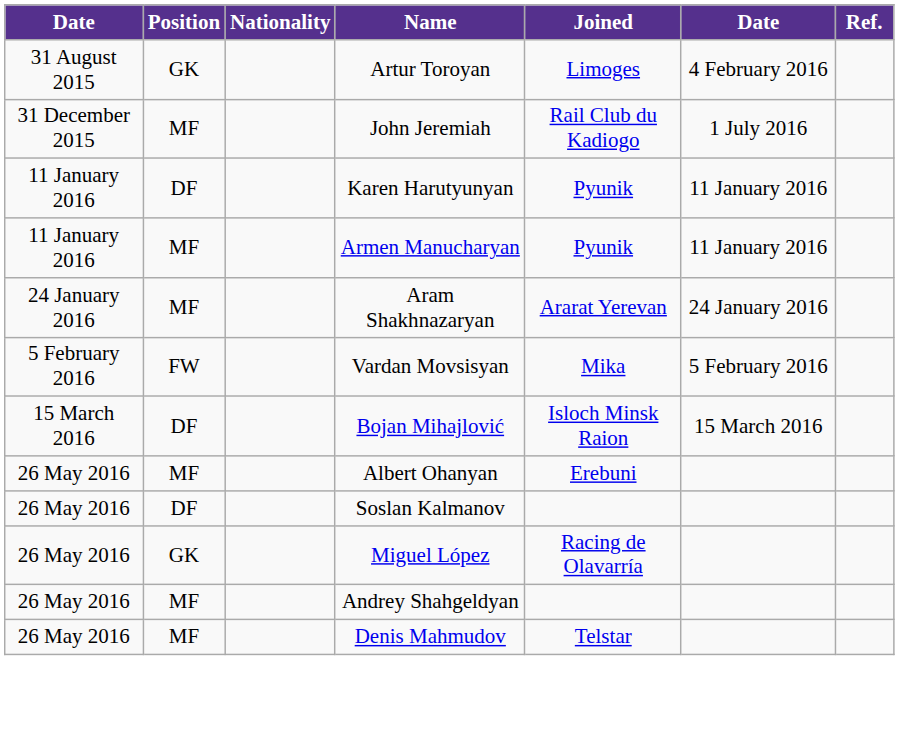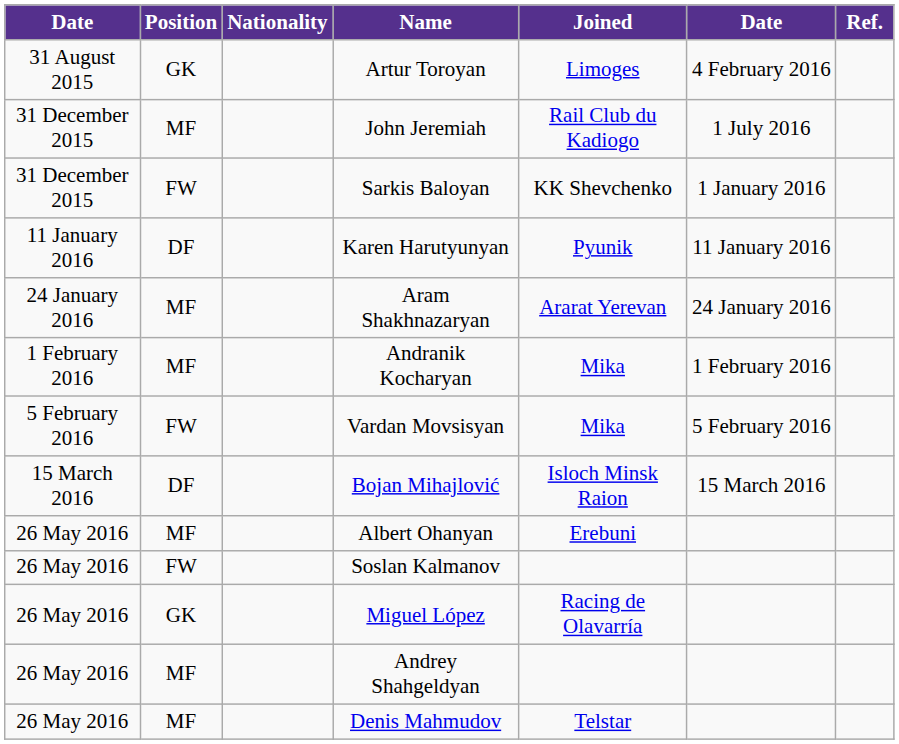 <table class="wikitable"  style="text-align:center; font-size:90%; ">
 <tr>
 <th style="background:#55308D; color:white; width:150px;">Date</th>
 <th style="background:#55308D; color:white; width:50px;">Position</th>
 <th style="background:#55308D; color:white; width:50px;">Nationality</th>
 <th style="background:#55308D; color:white; width:200px;">Name</th>
 <th style="background:#55308D; color:white; width:200px;">Joined</th>
 <th style="background:#55308D; color:white; width:200px;">Date</th>
 <th style="background:#55308D; color:white; width:50px;">Ref.</th>
 </tr>
 <tr>
 <td>31 August 2015</td>
 <td>GK</td>
 <td></td>
 <td>Artur Toroyan</td>
 <td><a href='#'>Limoges</a></td>
 <td>4 February 2016</td>
 <td></td>
 </tr>
 <tr>
 <td>31 December 2015</td>
 <td>MF</td>
 <td></td>
 <td>John Jeremiah</td>
 <td><a href='#'>Rail Club du Kadiogo</a></td>
 <td>1 July 2016</td>
 <td></td>
 </tr>
 <tr>
+<td>31 December 2015</td>
+<td>FW</td>
+<td></td>
+<td>Sarkis Baloyan</td>
+<td>KK Shevchenko</td>
+<td>1 January 2016</td>
+<td></td>
+</tr>
+<tr>
 <td>11 January 2016</td>
 <td>DF</td>
 <td></td>
 <td>Karen Harutyunyan</td>
-<td><a href='#'>Pyunik</a></td>
-<td>11 January 2016</td>
-<td></td>
-</tr>
-<tr>
-<td>11 January 2016</td>
-<td>MF</td>
-<td></td>
-<td><a href='#'>Armen Manucharyan</a></td>
 <td><a href='#'>Pyunik</a></td>
 <td>11 January 2016</td>
 <td></td>
 </tr>
 <tr>
 <td>24 January 2016</td>
 <td>MF</td>
 <td></td>
 <td>Aram Shakhnazaryan</td>
 <td><a href='#'>Ararat Yerevan</a></td>
 <td>24 January 2016</td>
+<td></td>
+</tr>
+<tr>
+<td>1 February 2016</td>
+<td>MF</td>
+<td></td>
+<td>Andranik Kocharyan</td>
+<td><a href='#'>Mika</a></td>
+<td>1 February 2016</td>
 <td></td>
 </tr>
 <tr>
 <td>5 February 2016</td>
 <td>FW</td>
 <td></td>
 <td>Vardan Movsisyan</td>
 <td><a href='#'>Mika</a></td>
 <td>5 February 2016</td>
 <td></td>
 </tr>
 <tr>
 <td>15 March 2016</td>
 <td>DF</td>
 <td></td>
 <td><a href='#'>Bojan Mihajlović</a></td>
 <td><a href='#'>Isloch Minsk Raion</a></td>
 <td>15 March 2016</td>
 <td></td>
 </tr>
 <tr>
 <td>26 May 2016</td>
 <td>MF</td>
 <td></td>
 <td>Albert Ohanyan</td>
 <td><a href='#'>Erebuni</a></td>
 <td></td>
 <td></td>
 </tr>
 <tr>
 <td>26 May 2016</td>
-<td>DF</td>
+<td>FW</td>
 <td></td>
 <td>Soslan Kalmanov</td>
 <td></td>
 <td></td>
 <td></td>
 </tr>
 <tr>
 <td>26 May 2016</td>
 <td>GK</td>
 <td></td>
 <td><a href='#'>Miguel López</a></td>
 <td><a href='#'>Racing de Olavarría</a></td>
 <td></td>
 <td></td>
 </tr>
 <tr>
 <td>26 May 2016</td>
 <td>MF</td>
 <td></td>
 <td>Andrey Shahgeldyan</td>
 <td></td>
 <td></td>
 <td></td>
 </tr>
 <tr>
 <td>26 May 2016</td>
 <td>MF</td>
 <td></td>
 <td><a href='#'>Denis Mahmudov</a></td>
 <td><a href='#'>Telstar</a></td>
 <td></td>
 <td></td>
 </tr>
 </table>
